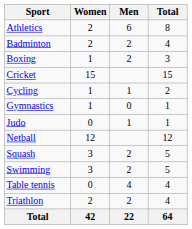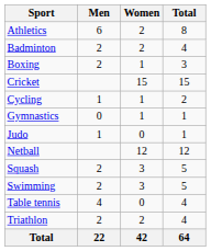 <table class="wikitable sortable" style="text-align:center;">
 <tr>
 <th width=100>Sport</th>
+<th width=55>Men</th>
 <th width=55>Women</th>
-<th width=55>Men</th>
 <th width=55>Total</th>
 </tr>
 <tr>
 <td align=left><a href='#'>Athletics</a></td>
+<td>6</td>
 <td>2</td>
-<td>6</td>
 <td>8</td>
 </tr>
 <tr>
 <td align=left><a href='#'>Badminton</a></td>
 <td>2</td>
 <td>2</td>
 <td>4</td>
 </tr>
 <tr>
 <td align=left><a href='#'>Boxing</a></td>
+<td>2</td>
 <td>1</td>
-<td>2</td>
 <td>3</td>
 </tr>
 <tr>
 <td align=left><a href='#'>Cricket</a></td>
+<td></td>
 <td>15</td>
-<td></td>
 <td>15</td>
 </tr>
 <tr>
 <td align=left><a href='#'>Cycling</a></td>
 <td>1</td>
 <td>1</td>
 <td>2</td>
 </tr>
 <tr>
 <td align=left><a href='#'>Gymnastics</a></td>
+<td>0</td>
+<td>1</td>
+<td>1</td>
+</tr>
+<tr>
+<td align=left><a href='#'>Judo</a></td>
 <td>1</td>
 <td>0</td>
 <td>1</td>
 </tr>
 <tr>
-<td align=left><a href='#'>Judo</a></td>
-<td>0</td>
-<td>1</td>
-<td>1</td>
-</tr>
-<tr>
 <td align=left><a href='#'>Netball</a></td>
+<td></td>
 <td>12</td>
-<td></td>
 <td>12</td>
 </tr>
 <tr>
 <td align=left><a href='#'>Squash</a></td>
+<td>2</td>
 <td>3</td>
-<td>2</td>
 <td>5</td>
 </tr>
 <tr>
 <td align=left><a href='#'>Swimming</a></td>
+<td>2</td>
 <td>3</td>
-<td>2</td>
 <td>5</td>
 </tr>
 <tr>
 <td align=left><a href='#'>Table tennis</a></td>
+<td>4</td>
 <td>0</td>
-<td>4</td>
 <td>4</td>
 </tr>
 <tr>
 <td align=left><a href='#'>Triathlon</a></td>
 <td>2</td>
 <td>2</td>
 <td>4</td>
 </tr>
 <tr>
 <th>Total</th>
+<th>22</th>
 <th>42</th>
-<th>22</th>
 <th>64</th>
 </tr>
 </table>
